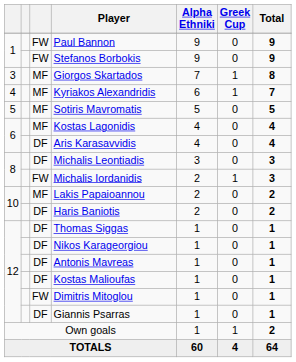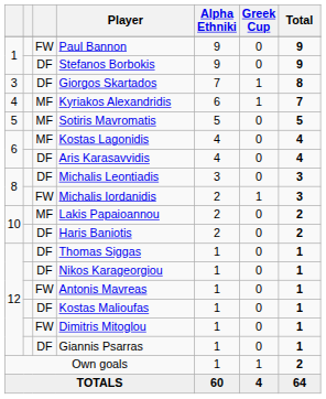 <table class="wikitable sortable" style="text-align:center">
 <tr>
 <th width=5></th>
 <th width=5></th>
 <th width=5></th>
 <th width=180>Player</th>
 <th width=30><a href='#'>Alpha Ethniki</a></th>
 <th width=30><a href='#'>Greek Cup</a></th>
 <th width=50>Total</th>
 </tr>
 <tr>
 </tr>
 <tr>
 <td rowspan=2>1</td>
 <td></td>
 <td>FW</td>
 <td align=left> <a href='#'>Paul Bannon</a></td>
 <td>9</td>
 <td>0</td>
 <td><strong>9</strong></td>
 </tr>
 <tr>
 <td></td>
-<td>FW</td>
+<td>DF</td>
 <td align=left> <a href='#'>Stefanos Borbokis</a></td>
 <td>9</td>
 <td>0</td>
 <td><strong>9</strong></td>
 </tr>
 <tr>
 <td>3</td>
 <td></td>
-<td>MF</td>
+<td>DF</td>
 <td align=left> <a href='#'>Giorgos Skartados</a></td>
 <td>7</td>
 <td>1</td>
 <td><strong>8</strong></td>
 </tr>
 <tr>
 <td>4</td>
 <td></td>
 <td>MF</td>
 <td align=left> <a href='#'>Kyriakos Alexandridis</a></td>
 <td>6</td>
 <td>1</td>
 <td><strong>7</strong></td>
 </tr>
 <tr>
 <td>5</td>
 <td></td>
 <td>MF</td>
 <td align=left> <a href='#'>Sotiris Mavromatis</a></td>
 <td>5</td>
 <td>0</td>
 <td><strong>5</strong></td>
 </tr>
 <tr>
 <td rowspan=2>6</td>
 <td></td>
 <td>MF</td>
 <td align=left> <a href='#'>Kostas Lagonidis</a></td>
 <td>4</td>
 <td>0</td>
 <td><strong>4</strong></td>
 </tr>
 <tr>
 <td></td>
 <td>DF</td>
 <td align=left> <a href='#'>Aris Karasavvidis</a></td>
 <td>4</td>
 <td>0</td>
 <td><strong>4</strong></td>
 </tr>
 <tr>
 <td rowspan=2>8</td>
 <td></td>
 <td>DF</td>
 <td align=left> <a href='#'>Michalis Leontiadis</a></td>
 <td>3</td>
 <td>0</td>
 <td><strong>3</strong></td>
 </tr>
 <tr>
 <td></td>
 <td>FW</td>
 <td align=left> <a href='#'>Michalis Iordanidis</a></td>
 <td>2</td>
 <td>1</td>
 <td><strong>3</strong></td>
 </tr>
 <tr>
 <td rowspan=2>10</td>
 <td></td>
 <td>MF</td>
 <td align=left> <a href='#'>Lakis Papaioannou</a></td>
 <td>2</td>
 <td>0</td>
 <td><strong>2</strong></td>
 </tr>
 <tr>
 <td></td>
 <td>DF</td>
 <td align=left> <a href='#'>Haris Baniotis</a></td>
 <td>2</td>
 <td>0</td>
 <td><strong>2</strong></td>
 </tr>
 <tr>
 <td rowspan=6>12</td>
 <td></td>
 <td>DF</td>
 <td align=left> <a href='#'>Thomas Siggas</a></td>
 <td>1</td>
 <td>0</td>
 <td><strong>1</strong></td>
 </tr>
 <tr>
 <td></td>
 <td>DF</td>
 <td align=left> <a href='#'>Nikos Karageorgiou</a></td>
 <td>1</td>
 <td>0</td>
 <td><strong>1</strong></td>
 </tr>
 <tr>
 <td></td>
-<td>DF</td>
+<td>FW</td>
 <td align=left> <a href='#'>Antonis Mavreas</a></td>
 <td>1</td>
 <td>0</td>
 <td><strong>1</strong></td>
 </tr>
 <tr>
 <td></td>
 <td>DF</td>
 <td align=left> <a href='#'>Kostas Malioufas</a></td>
 <td>1</td>
 <td>0</td>
 <td><strong>1</strong></td>
 </tr>
 <tr>
 <td></td>
 <td>FW</td>
 <td align=left> <a href='#'>Dimitris Mitoglou</a></td>
 <td>1</td>
 <td>0</td>
 <td><strong>1</strong></td>
 </tr>
 <tr>
 <td></td>
 <td>DF</td>
 <td align=left> Giannis Psarras</td>
 <td>1</td>
 <td>0</td>
 <td><strong>1</strong></td>
 </tr>
 <tr>
 <td colspan="4">Own goals</td>
 <td>1</td>
 <td>1</td>
 <td><strong>2</strong></td>
 </tr>
 <tr bgcolor="#EFEFEF">
 <td colspan=4><strong>TOTALS</strong></td>
 <td><strong>60</strong></td>
 <td><strong>4</strong></td>
 <td><strong>64</strong></td>
 </tr>
 </table>
